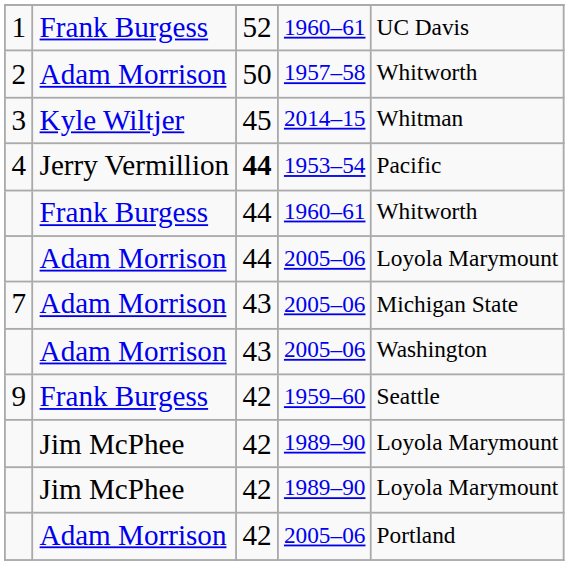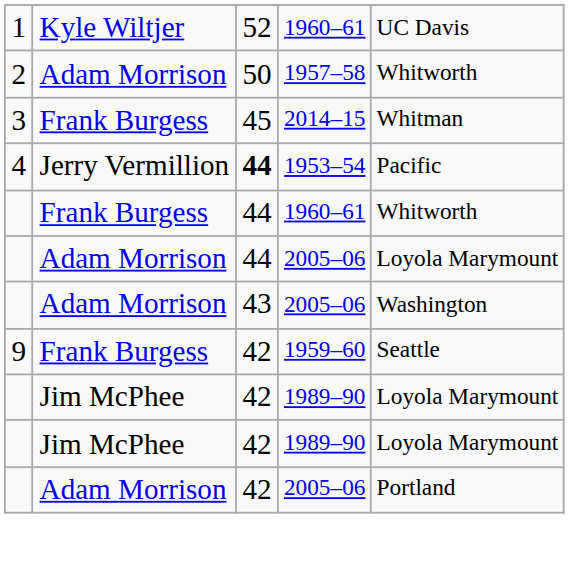 <table class="wikitable">
 <tr>
 </tr>
 <tr>
 <td>1</td>
-<td><a href='#'>Frank Burgess</a></td>
+<td><a href='#'>Kyle Wiltjer</a></td>
 <td>52</td>
 <td style="font-size:80%;"><a href='#'>1960–61</a></td>
 <td style="font-size:80%;">UC Davis</td>
 </tr>
 <tr>
 <td>2</td>
 <td><a href='#'>Adam Morrison</a></td>
 <td>50</td>
 <td style="font-size:80%;"><a href='#'>1957–58</a></td>
 <td style="font-size:80%;">Whitworth</td>
 </tr>
 <tr>
 <td>3</td>
-<td><a href='#'>Kyle Wiltjer</a></td>
+<td><a href='#'>Frank Burgess</a></td>
 <td>45</td>
 <td style="font-size:80%;"><a href='#'>2014–15</a></td>
 <td style="font-size:80%;">Whitman</td>
 </tr>
 <tr>
 <td>4</td>
 <td>Jerry Vermillion</td>
 <td><strong>44</strong></td>
 <td style="font-size:80%;"><a href='#'>1953–54</a></td>
 <td style="font-size:80%;">Pacific</td>
 </tr>
 <tr>
 <td></td>
 <td><a href='#'>Frank Burgess</a></td>
 <td>44</td>
 <td style="font-size:80%;"><a href='#'>1960–61</a></td>
 <td style="font-size:80%;">Whitworth</td>
 </tr>
 <tr>
 <td></td>
 <td><a href='#'>Adam Morrison</a></td>
 <td>44</td>
 <td style="font-size:80%;"><a href='#'>2005–06</a></td>
 <td style="font-size:80%;">Loyola Marymount</td>
-</tr>
-<tr>
-<td>7</td>
-<td><a href='#'>Adam Morrison</a></td>
-<td>43</td>
-<td style="font-size:80%;"><a href='#'>2005–06</a></td>
-<td style="font-size:80%;">Michigan State</td>
 </tr>
 <tr>
 <td></td>
 <td><a href='#'>Adam Morrison</a></td>
 <td>43</td>
 <td style="font-size:80%;"><a href='#'>2005–06</a></td>
 <td style="font-size:80%;">Washington</td>
 </tr>
 <tr>
 <td>9</td>
 <td><a href='#'>Frank Burgess</a></td>
 <td>42</td>
 <td style="font-size:80%;"><a href='#'>1959–60</a></td>
 <td style="font-size:80%;">Seattle</td>
 </tr>
 <tr>
 <td></td>
 <td>Jim McPhee</td>
 <td>42</td>
 <td style="font-size:80%;"><a href='#'>1989–90</a></td>
 <td style="font-size:80%;">Loyola Marymount</td>
 </tr>
 <tr>
 <td></td>
 <td>Jim McPhee</td>
 <td>42</td>
 <td style="font-size:80%;"><a href='#'>1989–90</a></td>
 <td style="font-size:80%;">Loyola Marymount</td>
 </tr>
 <tr>
 <td></td>
 <td><a href='#'>Adam Morrison</a></td>
 <td>42</td>
 <td style="font-size:80%;"><a href='#'>2005–06</a></td>
 <td style="font-size:80%;">Portland</td>
 </tr>
 </table>
